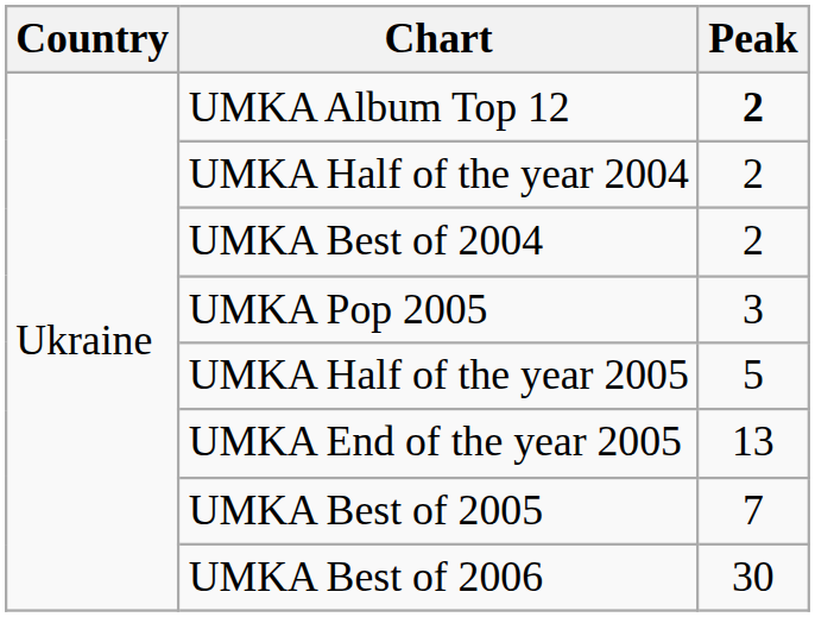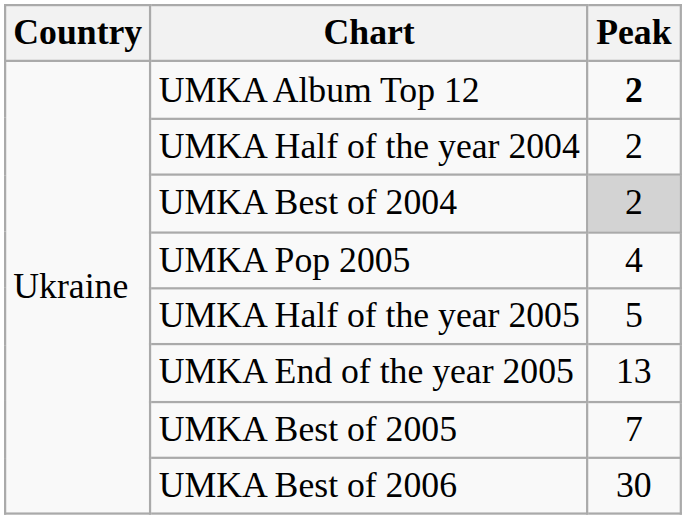 <table class="wikitable sortable">
 <tr>
 <th>Country</th>
 <th>Chart</th>
 <th>Peak</th>
 </tr>
 <tr>
 <td rowspan="8">Ukraine</td>
 <td>UMKA Album Top 12</td>
 <td align="center"><strong>2</strong></td>
 </tr>
 <tr>
 <td>UMKA Half of the year 2004</td>
 <td align="center">2</td>
 </tr>
 <tr>
 <td>UMKA Best of 2004</td>
-<td align="center">2</td>
+<td align="center" style="background: lightgrey;">2</td>
 </tr>
 <tr>
 <td>UMKA Pop 2005</td>
-<td align="center">3</td>
+<td align="center">4</td>
 </tr>
 <tr>
 <td>UMKA Half of the year 2005</td>
 <td align="center">5</td>
 </tr>
 <tr>
 <td>UMKA End of the year 2005</td>
 <td align="center">13</td>
 </tr>
 <tr>
 <td>UMKA Best of 2005</td>
 <td align="center">7</td>
 </tr>
 <tr>
 <td>UMKA Best of 2006</td>
 <td align="center">30</td>
 </tr>
 </table>
